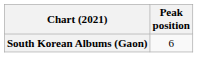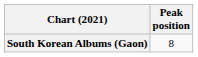 <table class="wikitable plainrowheaders" style="text-align:center">
 <tr>
 <th>Chart (2021)</th>
 <th>Peak<br>position</th>
 </tr>
 <tr>
 <th scope="row">South Korean Albums (Gaon)</th>
-<td align="center">6</td>
+<td align="center">8</td>
 </tr>
 </table>
